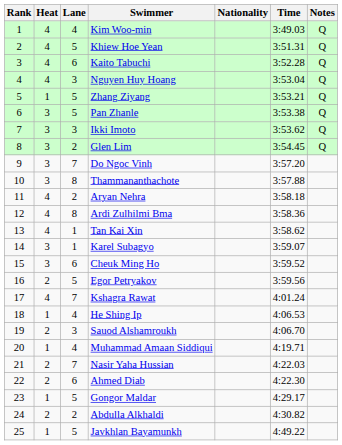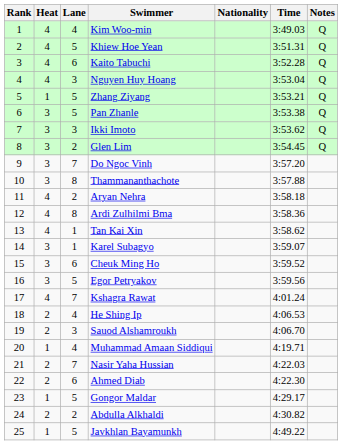 <table class="wikitable sortable" style="text-align:center">
 <tr>
 <th>Rank</th>
 <th>Heat</th>
 <th>Lane</th>
 <th>Swimmer</th>
 <th>Nationality</th>
 <th>Time</th>
 <th>Notes</th>
 </tr>
 <tr bgcolor=ccffcc>
 <td>1</td>
 <td>4</td>
 <td>4</td>
 <td align=left><a href='#'>Kim Woo-min</a></td>
 <td align=left></td>
 <td>3:49.03</td>
 <td>Q</td>
 </tr>
 <tr bgcolor=ccffcc>
 <td>2</td>
 <td>4</td>
 <td>5</td>
 <td align=left><a href='#'>Khiew Hoe Yean</a></td>
 <td align=left></td>
 <td>3:51.31</td>
 <td>Q</td>
 </tr>
 <tr bgcolor=ccffcc>
 <td>3</td>
 <td>4</td>
 <td>6</td>
 <td align=left><a href='#'>Kaito Tabuchi</a></td>
 <td align=left></td>
 <td>3:52.28</td>
 <td>Q</td>
 </tr>
 <tr bgcolor=ccffcc>
 <td>4</td>
 <td>4</td>
 <td>3</td>
 <td align=left><a href='#'>Nguyen Huy Hoang</a></td>
 <td align=left></td>
 <td>3:53.04</td>
 <td>Q</td>
 </tr>
 <tr bgcolor=ccffcc>
 <td>5</td>
 <td>1</td>
 <td>5</td>
 <td align=left><a href='#'>Zhang Ziyang</a></td>
 <td align=left></td>
 <td>3:53.21</td>
 <td>Q</td>
 </tr>
 <tr bgcolor=ccffcc>
 <td>6</td>
 <td>3</td>
 <td>5</td>
 <td align=left><a href='#'>Pan Zhanle</a></td>
 <td align=left></td>
 <td>3:53.38</td>
 <td>Q</td>
 </tr>
 <tr bgcolor=ccffcc>
 <td>7</td>
 <td>3</td>
 <td>3</td>
 <td align=left><a href='#'>Ikki Imoto</a></td>
 <td align=left></td>
 <td>3:53.62</td>
 <td>Q</td>
 </tr>
 <tr bgcolor=ccffcc>
 <td>8</td>
 <td>3</td>
 <td>2</td>
 <td align=left><a href='#'>Glen Lim</a></td>
 <td align=left></td>
 <td>3:54.45</td>
 <td>Q</td>
 </tr>
 <tr>
 <td>9</td>
 <td>3</td>
 <td>7</td>
 <td align=left><a href='#'>Do Ngoc Vinh</a></td>
 <td align=left></td>
 <td>3:57.20</td>
 <td></td>
 </tr>
 <tr>
 <td>10</td>
 <td>3</td>
 <td>8</td>
 <td align=left><a href='#'>Thammananthachote</a></td>
 <td align=left></td>
 <td>3:57.88</td>
 <td></td>
 </tr>
 <tr>
 <td>11</td>
 <td>4</td>
 <td>2</td>
 <td align=left><a href='#'>Aryan Nehra</a></td>
 <td align=left></td>
 <td>3:58.18</td>
 <td></td>
 </tr>
 <tr>
 <td>12</td>
 <td>4</td>
 <td>8</td>
 <td align=left><a href='#'>Ardi Zulhilmi Bma</a></td>
 <td align=left></td>
 <td>3:58.36</td>
 <td></td>
 </tr>
 <tr>
 <td>13</td>
 <td>4</td>
 <td>1</td>
 <td align=left><a href='#'>Tan Kai Xin</a></td>
 <td align=left></td>
 <td>3:58.62</td>
 <td></td>
 </tr>
 <tr>
 <td>14</td>
 <td>3</td>
 <td>1</td>
 <td align=left><a href='#'>Karel Subagyo</a></td>
 <td align=left></td>
 <td>3:59.07</td>
 <td></td>
 </tr>
 <tr>
 <td>15</td>
 <td>3</td>
 <td>6</td>
 <td align=left><a href='#'>Cheuk Ming Ho</a></td>
 <td align=left></td>
 <td>3:59.52</td>
 <td></td>
 </tr>
 <tr>
 <td>16</td>
-<td>2</td>
+<td>3</td>
 <td>5</td>
 <td align=left><a href='#'>Egor Petryakov</a></td>
 <td align=left></td>
 <td>3:59.56</td>
 <td></td>
 </tr>
 <tr>
 <td>17</td>
 <td>4</td>
 <td>7</td>
 <td align=left><a href='#'>Kshagra Rawat</a></td>
 <td align=left></td>
 <td>4:01.24</td>
 <td></td>
 </tr>
 <tr>
 <td>18</td>
-<td>1</td>
+<td>2</td>
 <td>4</td>
 <td align=left><a href='#'>He Shing Ip</a></td>
 <td align=left></td>
 <td>4:06.53</td>
 <td></td>
 </tr>
 <tr>
 <td>19</td>
 <td>2</td>
 <td>3</td>
 <td align=left><a href='#'>Sauod Alshamroukh</a></td>
 <td align=left></td>
 <td>4:06.70</td>
 <td></td>
 </tr>
 <tr>
 <td>20</td>
 <td>1</td>
 <td>4</td>
 <td align=left><a href='#'>Muhammad Amaan Siddiqui</a></td>
 <td align=left></td>
 <td>4:19.71</td>
 <td></td>
 </tr>
 <tr>
 <td>21</td>
 <td>2</td>
 <td>7</td>
 <td align=left><a href='#'>Nasir Yaha Hussian</a></td>
 <td align=left></td>
 <td>4:22.03</td>
 <td></td>
 </tr>
 <tr>
 <td>22</td>
 <td>2</td>
 <td>6</td>
 <td align=left><a href='#'>Ahmed Diab</a></td>
 <td align=left></td>
 <td>4:22.30</td>
 <td></td>
 </tr>
 <tr>
 <td>23</td>
 <td>1</td>
 <td>5</td>
 <td align=left><a href='#'>Gongor Maldar</a></td>
 <td align=left></td>
 <td>4:29.17</td>
 <td></td>
 </tr>
 <tr>
 <td>24</td>
 <td>2</td>
 <td>2</td>
 <td align=left><a href='#'>Abdulla Alkhaldi</a></td>
 <td align=left></td>
 <td>4:30.82</td>
 <td></td>
 </tr>
 <tr>
 <td>25</td>
 <td>1</td>
 <td>5</td>
 <td align=left><a href='#'>Javkhlan Bayamunkh</a></td>
 <td align=left></td>
 <td>4:49.22</td>
 <td></td>
 </tr>
 </table>
